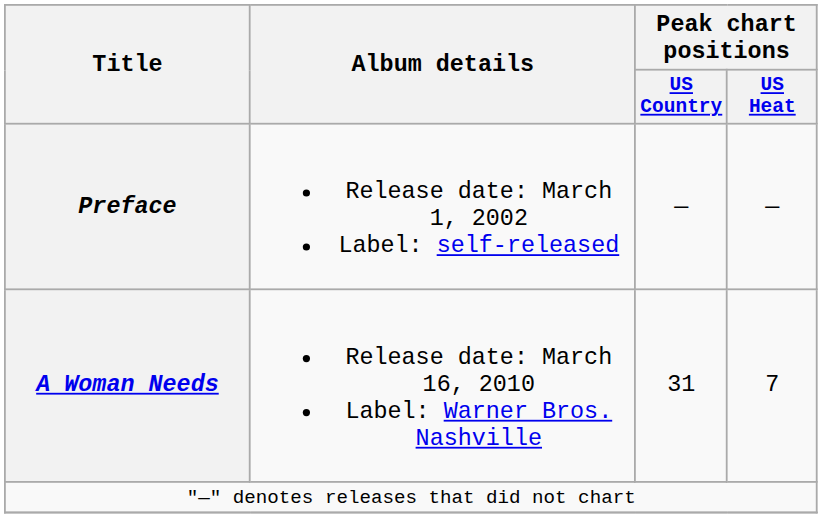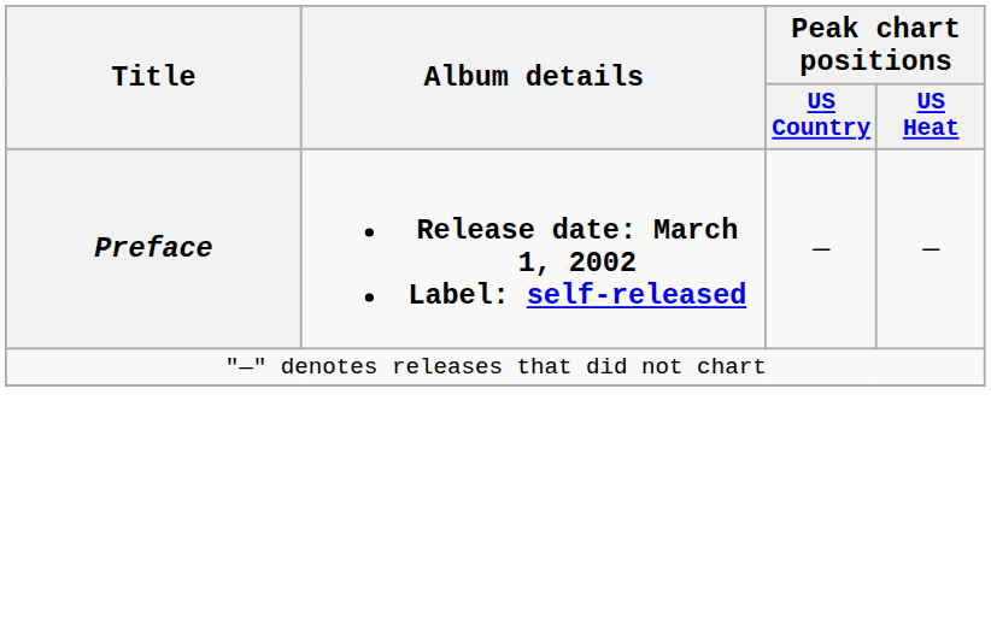 <table class="wikitable plainrowheaders" style="text-align:center;">
 <tr>
 <th rowspan="2" style="width:10em;">Title</th>
 <th rowspan="2" style="width:16em;">Album details</th>
 <th colspan="2">Peak chart<br>positions</th>
 </tr>
 <tr style="font-size:smaller;">
 <th width="45"><a href='#'>US Country</a></th>
 <th width="45"><a href='#'>US Heat</a></th>
 </tr>
 <tr>
 <th scope="row"><em>Preface</em></th>
-<td><br><ul><li>Release date: March 1, 2002</li><li>Label: <a href='#'>self-released</a></li></ul></td>
+<td><strong><br><ul><li>Release date: March 1, 2002</li><li>Label: <a href='#'>self-released</a></li></ul></strong></td>
 <td>—</td>
 <td>—</td>
-</tr>
-<tr>
-<th scope="row"><em><a href='#'>A Woman Needs</a></em></th>
-<td><br><ul><li>Release date: March 16, 2010</li><li>Label: <a href='#'>Warner Bros. Nashville</a></li></ul></td>
-<td>31</td>
-<td>7</td>
 </tr>
 <tr>
 <td colspan="4" style="font-size:8pt">"—" denotes releases that did not chart</td>
 </tr>
 <tr>
 </tr>
 </table>
